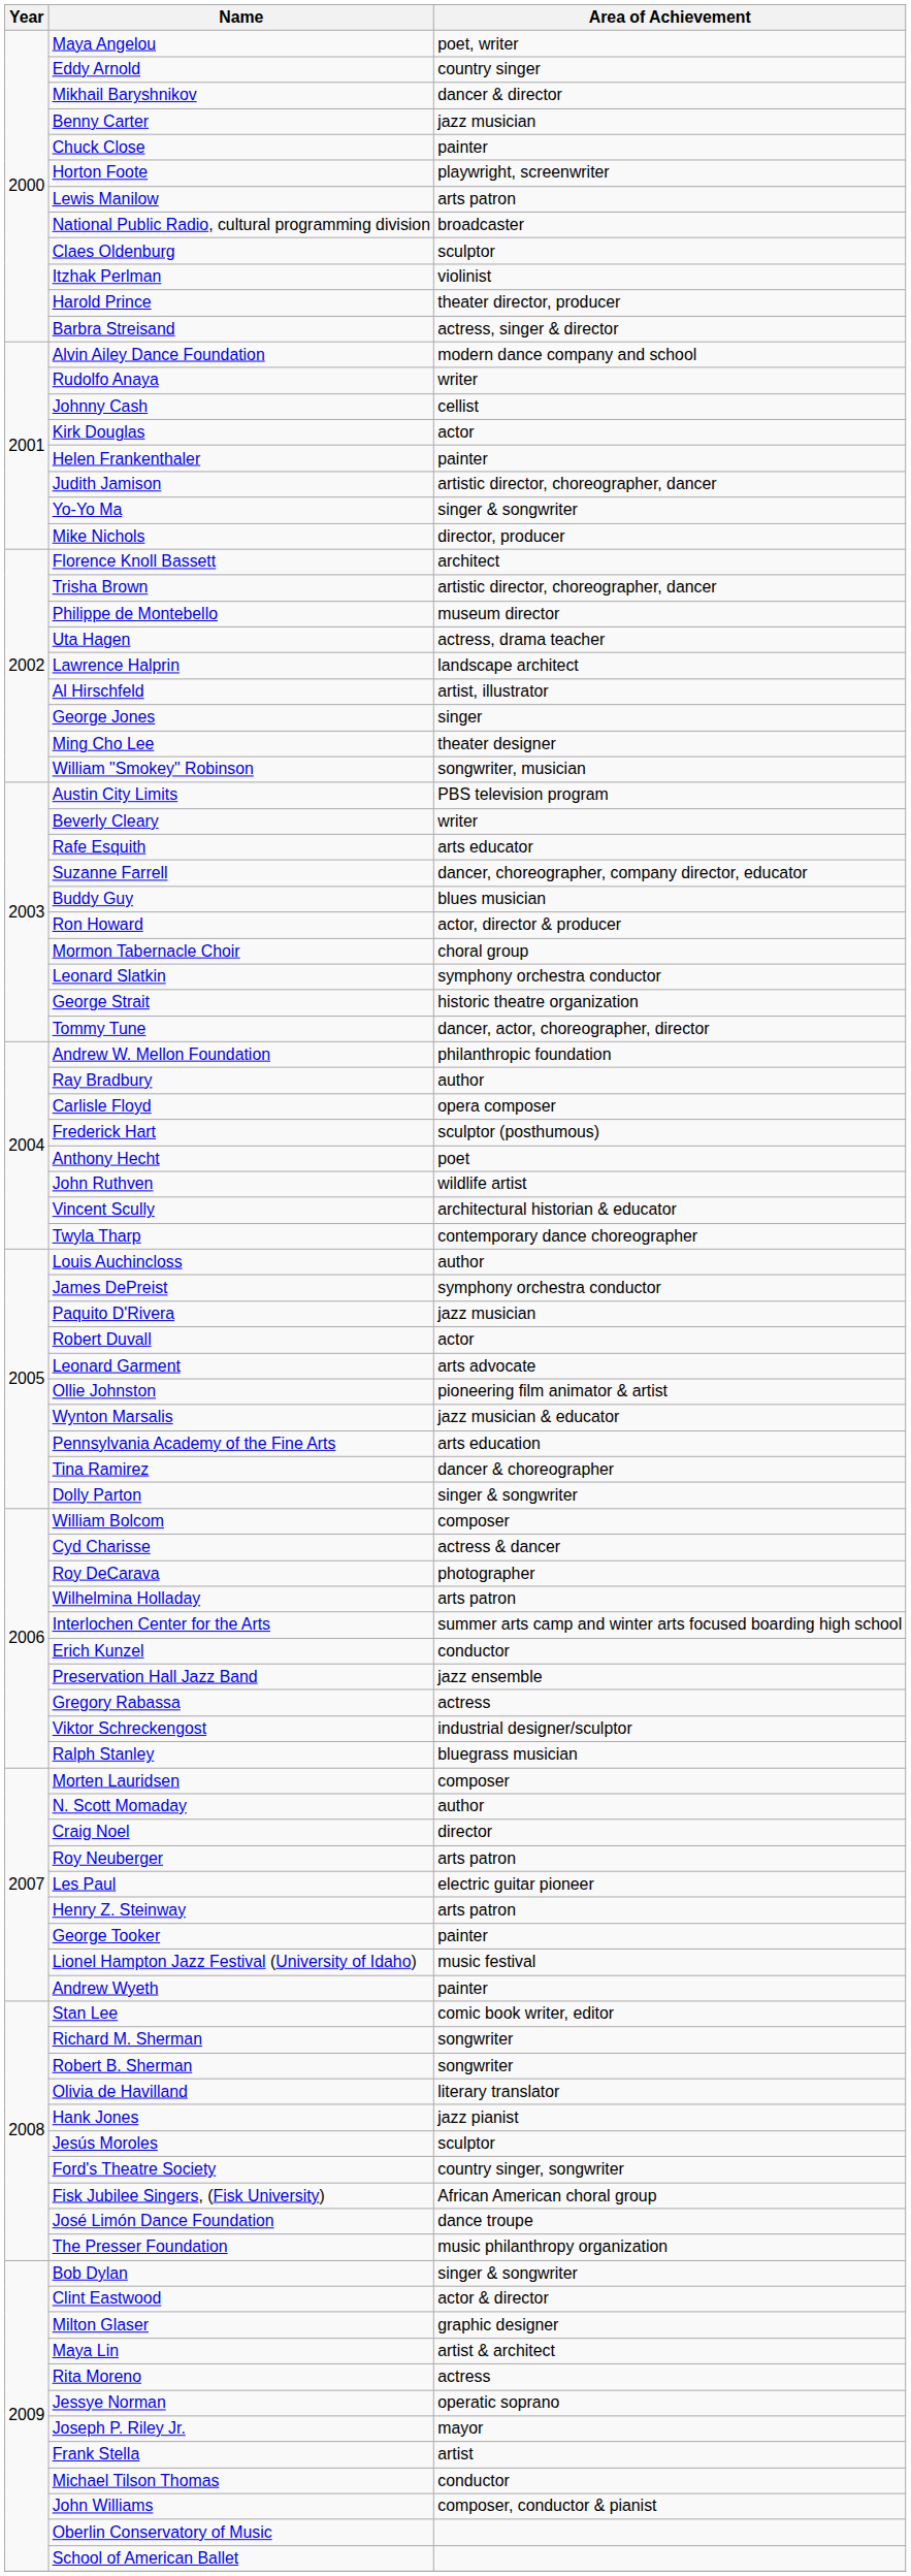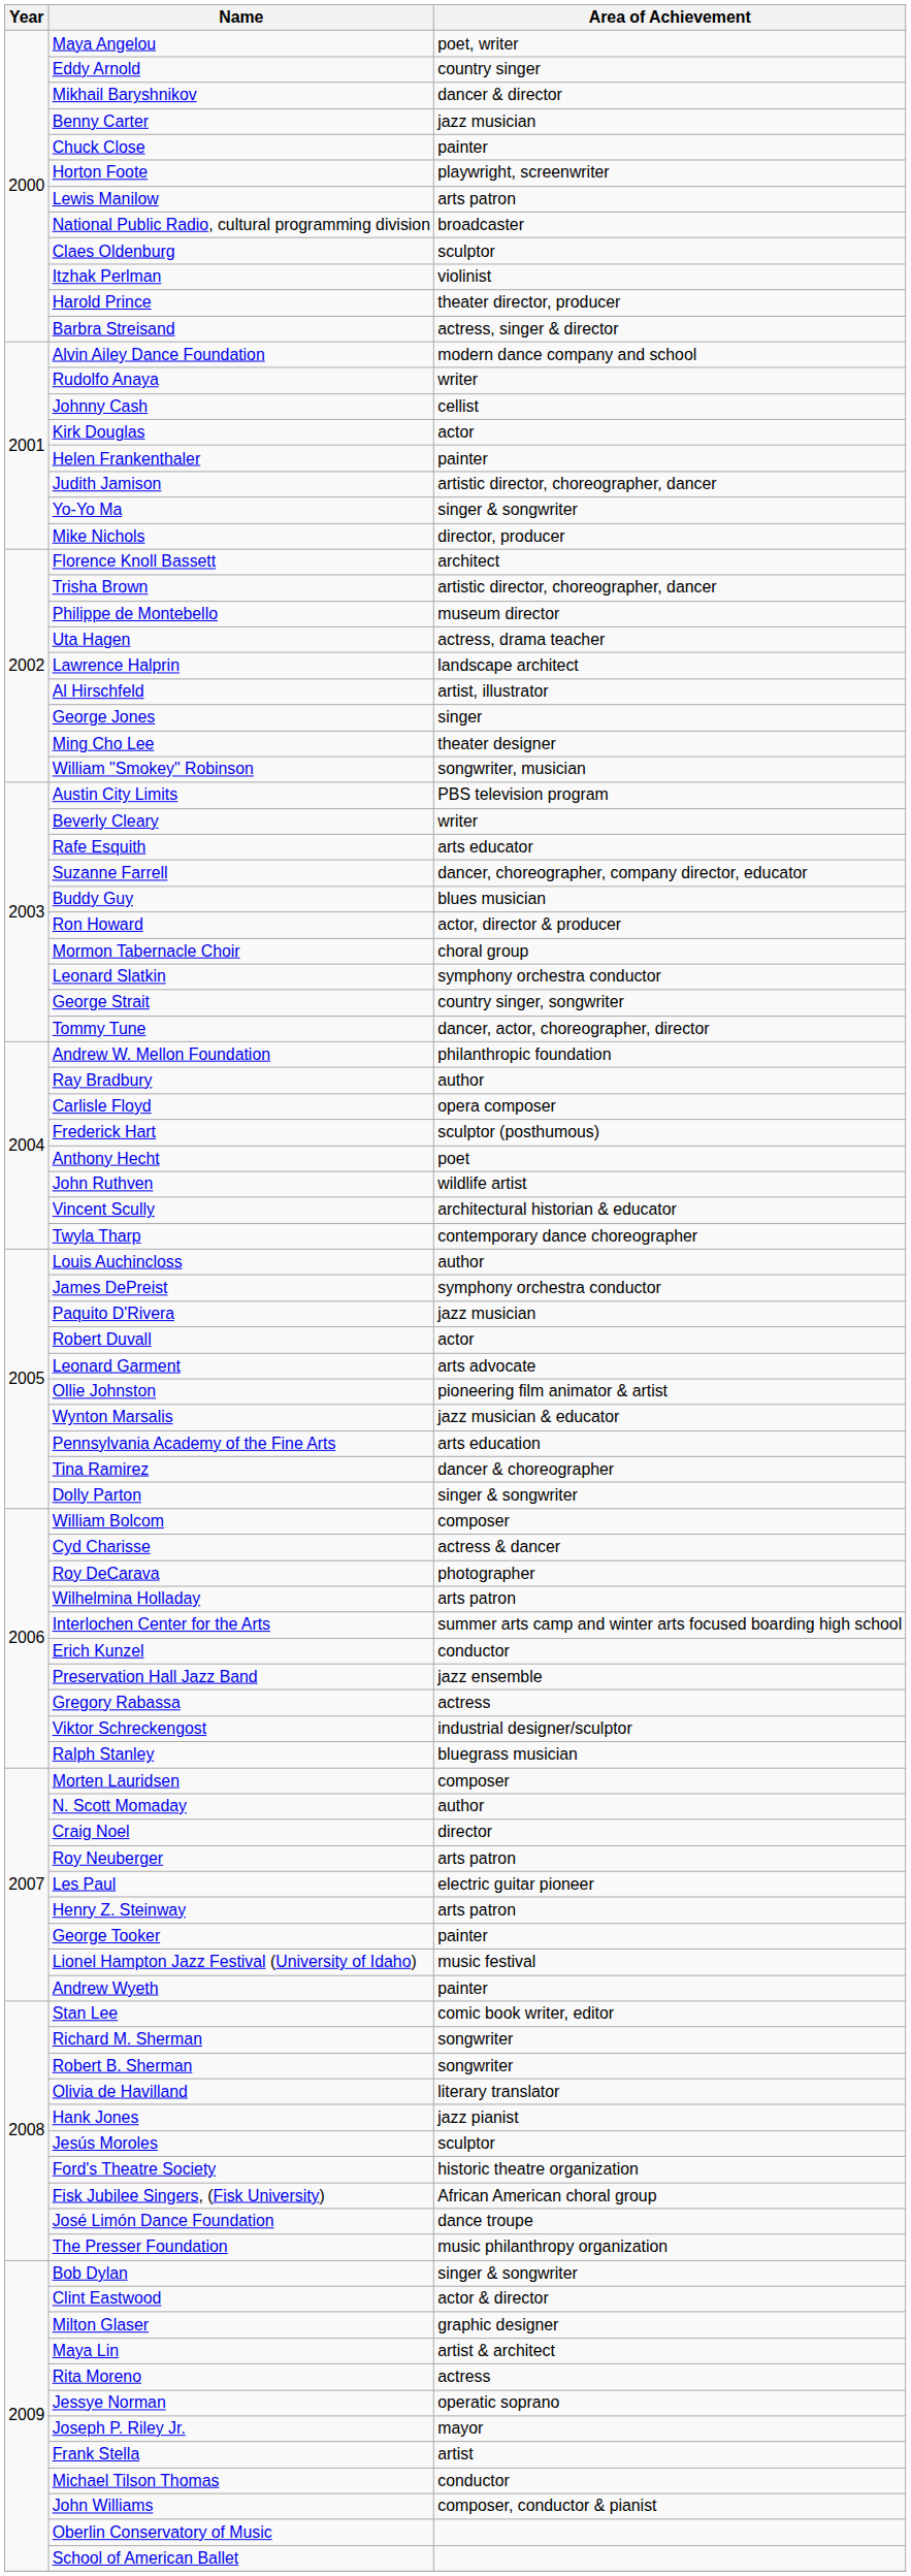 <table class="wikitable sortable">
 <tr>
 <th>Year</th>
 <th>Name</th>
 <th>Area of Achievement</th>
 </tr>
 <tr>
 <td rowspan="12">2000</td>
 <td data-sort-value="Angelou, Maya"><a href='#'>Maya Angelou</a></td>
 <td>poet, writer</td>
 </tr>
 <tr>
 <td data-sort-value="Arnold, Eddy"><a href='#'>Eddy Arnold</a></td>
 <td>country singer</td>
 </tr>
 <tr>
 <td data-sort-value="Baryshnikov, Mikhail"><a href='#'>Mikhail Baryshnikov</a></td>
 <td>dancer & director</td>
 </tr>
 <tr>
 <td data-sort-value="Carter, Benny"><a href='#'>Benny Carter</a></td>
 <td>jazz musician</td>
 </tr>
 <tr>
 <td data-sort-value="Close, Chuck"><a href='#'>Chuck Close</a></td>
 <td>painter</td>
 </tr>
 <tr>
 <td data-sort-value="Foote, Horton"><a href='#'>Horton Foote</a></td>
 <td>playwright, screenwriter</td>
 </tr>
 <tr>
 <td data-sort-value="Manilow, Lewis"><a href='#'>Lewis Manilow</a></td>
 <td>arts patron</td>
 </tr>
 <tr>
 <td><a href='#'>National Public Radio</a>, cultural programming division</td>
 <td>broadcaster</td>
 </tr>
 <tr>
 <td data-sort-value="Oldenburg, Claes"><a href='#'>Claes Oldenburg</a></td>
 <td>sculptor</td>
 </tr>
 <tr>
 <td data-sort-value="Perlman, Itzhak"><a href='#'>Itzhak Perlman</a></td>
 <td>violinist</td>
 </tr>
 <tr>
 <td data-sort-value="Prince, Harold"><a href='#'>Harold Prince</a></td>
 <td>theater director, producer</td>
 </tr>
 <tr>
 <td data-sort-value="Streisand, Barbra"><a href='#'>Barbra Streisand</a></td>
 <td>actress, singer & director</td>
 </tr>
 <tr>
 <td rowspan="8">2001</td>
 <td><a href='#'>Alvin Ailey Dance Foundation</a></td>
 <td>modern dance company and school</td>
 </tr>
 <tr>
 <td data-sort-value="Anaya, Rudolfo"><a href='#'>Rudolfo Anaya</a></td>
 <td>writer</td>
 </tr>
 <tr>
 <td data-sort-value="Cash, Johnny"><a href='#'>Johnny Cash</a></td>
 <td>cellist</td>
 </tr>
 <tr>
 <td data-sort-value="Douglas, Kirk"><a href='#'>Kirk Douglas</a></td>
 <td>actor</td>
 </tr>
 <tr>
 <td data-sort-value="Frankenthaler, Helen"><a href='#'>Helen Frankenthaler</a></td>
 <td>painter</td>
 </tr>
 <tr>
 <td data-sort-value="Jamison, Judith"><a href='#'>Judith Jamison</a></td>
 <td>artistic director, choreographer, dancer</td>
 </tr>
 <tr>
 <td data-sort-value="Ma, Yo-Yo"><a href='#'>Yo-Yo Ma</a></td>
 <td>singer & songwriter</td>
 </tr>
 <tr>
 <td data-sort-value="Nichols, Mike"><a href='#'>Mike Nichols</a></td>
 <td>director, producer</td>
 </tr>
 <tr>
 <td rowspan="9">2002</td>
 <td data-sort-value="Knoll Bassett, Florence"><a href='#'>Florence Knoll Bassett</a></td>
 <td>architect</td>
 </tr>
 <tr>
 <td data-sort-value="Brown, Trisha"><a href='#'>Trisha Brown</a></td>
 <td>artistic director, choreographer, dancer</td>
 </tr>
 <tr>
 <td data-sort-value="de Montebello, Philippe"><a href='#'>Philippe de Montebello</a></td>
 <td>museum director</td>
 </tr>
 <tr>
 <td data-sort-value="Hagen, Uta"><a href='#'>Uta Hagen</a></td>
 <td>actress, drama teacher</td>
 </tr>
 <tr>
 <td data-sort-value="Halprin, Lawrence"><a href='#'>Lawrence Halprin</a></td>
 <td>landscape architect</td>
 </tr>
 <tr>
 <td data-sort-value="Hirschfeld, Al"><a href='#'>Al Hirschfeld</a></td>
 <td>artist, illustrator</td>
 </tr>
 <tr>
 <td data-sort-value="Jones, George"><a href='#'>George Jones</a></td>
 <td>singer</td>
 </tr>
 <tr>
 <td data-sort-value="Lee, Ming Cho "><a href='#'>Ming Cho Lee</a></td>
 <td>theater designer</td>
 </tr>
 <tr>
 <td data-sort-value="Robinson, Smokey"><a href='#'>William "Smokey" Robinson</a></td>
 <td>songwriter, musician</td>
 </tr>
 <tr>
 <td rowspan="10">2003</td>
 <td><a href='#'>Austin City Limits</a></td>
 <td>PBS television program</td>
 </tr>
 <tr>
 <td data-sort-value="Cleary, Beverly"><a href='#'>Beverly Cleary</a></td>
 <td>writer</td>
 </tr>
 <tr>
 <td data-sort-value="Esquith, Rafe"><a href='#'>Rafe Esquith</a></td>
 <td>arts educator</td>
 </tr>
 <tr>
 <td data-sort-value="Farrell, Suzanne"><a href='#'>Suzanne Farrell</a></td>
 <td>dancer, choreographer, company director, educator</td>
 </tr>
 <tr>
 <td data-sort-value="Guy, Buddy"><a href='#'>Buddy Guy</a></td>
 <td>blues musician</td>
 </tr>
 <tr>
 <td data-sort-value="Howard, Ron"><a href='#'>Ron Howard</a></td>
 <td>actor, director & producer</td>
 </tr>
 <tr>
 <td><a href='#'>Mormon Tabernacle Choir</a></td>
 <td>choral group</td>
 </tr>
 <tr>
 <td data-sort-value="Slatkin, Leonard"><a href='#'>Leonard Slatkin</a></td>
 <td>symphony orchestra conductor</td>
 </tr>
 <tr>
 <td data-sort-value="Strait, George"><a href='#'>George Strait</a></td>
-<td>historic theatre organization</td>
+<td>country singer, songwriter</td>
 </tr>
 <tr>
 <td data-sort-value="Tune, Tommy"><a href='#'>Tommy Tune</a></td>
 <td>dancer, actor, choreographer, director</td>
 </tr>
 <tr>
 <td rowspan="8">2004</td>
 <td data-sort-value="Mellon Foundation, Andrew W."><a href='#'>Andrew W. Mellon Foundation</a></td>
 <td>philanthropic foundation</td>
 </tr>
 <tr>
 <td data-sort-value="Bradbury, Ray"><a href='#'>Ray Bradbury</a></td>
 <td>author</td>
 </tr>
 <tr>
 <td data-sort-value="Floyd, Carlisle"><a href='#'>Carlisle Floyd</a></td>
 <td>opera composer</td>
 </tr>
 <tr>
 <td data-sort-value="Hart, Frederick"><a href='#'>Frederick Hart</a></td>
 <td>sculptor (posthumous)</td>
 </tr>
 <tr>
 <td data-sort-value="Hecht, Anthony"><a href='#'>Anthony Hecht</a></td>
 <td>poet</td>
 </tr>
 <tr>
 <td data-sort-value="Ruthven, John"><a href='#'>John Ruthven</a></td>
 <td>wildlife artist</td>
 </tr>
 <tr>
 <td data-sort-value="Scully, Vincent"><a href='#'>Vincent Scully</a></td>
 <td>architectural historian & educator</td>
 </tr>
 <tr>
 <td data-sort-value="Tharp, Twyla"><a href='#'>Twyla Tharp</a></td>
 <td>contemporary dance choreographer</td>
 </tr>
 <tr>
 <td rowspan="10">2005</td>
 <td data-sort-value="Auchincloss, Louis"><a href='#'>Louis Auchincloss</a></td>
 <td>author</td>
 </tr>
 <tr>
 <td data-sort-value="DePreist, James"><a href='#'>James DePreist</a></td>
 <td>symphony orchestra conductor</td>
 </tr>
 <tr>
 <td data-sort-value="D'Rivera, Paquito"><a href='#'>Paquito D'Rivera</a></td>
 <td>jazz musician</td>
 </tr>
 <tr>
 <td data-sort-value="Duvall, Robert"><a href='#'>Robert Duvall</a></td>
 <td>actor</td>
 </tr>
 <tr>
 <td data-sort-value="Garment, Leonard"><a href='#'>Leonard Garment</a></td>
 <td>arts advocate</td>
 </tr>
 <tr>
 <td data-sort-value="Johnston, Ollie"><a href='#'>Ollie Johnston</a></td>
 <td>pioneering film animator & artist</td>
 </tr>
 <tr>
 <td data-sort-value="Marsalis, Wynton"><a href='#'>Wynton Marsalis</a></td>
 <td>jazz musician & educator</td>
 </tr>
 <tr>
 <td><a href='#'>Pennsylvania Academy of the Fine Arts</a></td>
 <td>arts education</td>
 </tr>
 <tr>
 <td data-sort-value="Ramirez, Tina"><a href='#'>Tina Ramirez</a></td>
 <td>dancer & choreographer</td>
 </tr>
 <tr>
 <td data-sort-value="Parton, Dolly"><a href='#'>Dolly Parton</a></td>
 <td>singer & songwriter</td>
 </tr>
 <tr>
 <td rowspan="10">2006</td>
 <td data-sort-value="Bolcom, William"><a href='#'>William Bolcom</a></td>
 <td>composer</td>
 </tr>
 <tr>
 <td data-sort-value="Charisse, Cyd"><a href='#'>Cyd Charisse</a></td>
 <td>actress & dancer</td>
 </tr>
 <tr>
 <td data-sort-value="DeCarava, Roy"><a href='#'>Roy DeCarava</a></td>
 <td>photographer</td>
 </tr>
 <tr>
 <td data-sort-value="Holladay, Wilhelmina"><a href='#'>Wilhelmina Holladay</a></td>
 <td>arts patron</td>
 </tr>
 <tr>
 <td><a href='#'>Interlochen Center for the Arts</a></td>
 <td>summer arts camp and winter arts focused boarding high school</td>
 </tr>
 <tr>
 <td data-sort-value="Kunzel, Erich"><a href='#'>Erich Kunzel</a></td>
 <td>conductor</td>
 </tr>
 <tr>
 <td><a href='#'>Preservation Hall Jazz Band</a></td>
 <td>jazz ensemble</td>
 </tr>
 <tr>
 <td data-sort-value="Rabassa, Gregory"><a href='#'>Gregory Rabassa</a></td>
 <td>actress</td>
 </tr>
 <tr>
 <td data-sort-value="Schreckengost, Viktor"><a href='#'>Viktor Schreckengost</a></td>
 <td>industrial designer/sculptor</td>
 </tr>
 <tr>
 <td data-sort-value="Stanley, Ralph"><a href='#'>Ralph Stanley</a></td>
 <td>bluegrass musician</td>
 </tr>
 <tr>
 <td rowspan="9">2007</td>
 <td data-sort-value="Lauridsen, Morten"><a href='#'>Morten Lauridsen</a></td>
 <td>composer</td>
 </tr>
 <tr>
 <td data-sort-value="Momaday, N. Scott"><a href='#'>N. Scott Momaday</a></td>
 <td>author</td>
 </tr>
 <tr>
 <td data-sort-value="Noel, Craig"><a href='#'>Craig Noel</a></td>
 <td>director</td>
 </tr>
 <tr>
 <td data-sort-value="Neuberger, Roy"><a href='#'>Roy Neuberger</a></td>
 <td>arts patron</td>
 </tr>
 <tr>
 <td data-sort-value="Paul, Les"><a href='#'>Les Paul</a></td>
 <td>electric guitar pioneer</td>
 </tr>
 <tr>
 <td data-sort-value="Steinway, Henry Z."><a href='#'>Henry Z. Steinway</a></td>
 <td>arts patron</td>
 </tr>
 <tr>
 <td data-sort-value="Tooker, George"><a href='#'>George Tooker</a></td>
 <td>painter</td>
 </tr>
 <tr>
 <td><a href='#'>Lionel Hampton Jazz Festival</a> (<a href='#'>University of Idaho</a>)</td>
 <td>music festival</td>
 </tr>
 <tr>
 <td data-sort-value="Wyeth, Andrew"><a href='#'>Andrew Wyeth</a></td>
 <td>painter</td>
 </tr>
 <tr>
 <td rowspan="10">2008</td>
 <td data-sort-value="Lee, Stan"><a href='#'>Stan Lee</a></td>
 <td>comic book writer, editor</td>
 </tr>
 <tr>
 <td data-sort-value="Sherman, Richard M."><a href='#'>Richard M. Sherman</a></td>
 <td>songwriter</td>
 </tr>
 <tr>
 <td data-sort-value="Sherman, Robert B."><a href='#'>Robert B. Sherman</a></td>
 <td>songwriter</td>
 </tr>
 <tr>
 <td data-sort-value="de Havilland, Olivia"><a href='#'>Olivia de Havilland</a></td>
 <td>literary translator</td>
 </tr>
 <tr>
 <td data-sort-value="Jones, Hank"><a href='#'>Hank Jones</a></td>
 <td>jazz pianist</td>
 </tr>
 <tr>
 <td data-sort-value="Moroles, Jesús"><a href='#'>Jesús Moroles</a></td>
 <td>sculptor</td>
 </tr>
 <tr>
 <td><a href='#'>Ford's Theatre Society</a></td>
-<td>country singer, songwriter</td>
+<td>historic theatre organization</td>
 </tr>
 <tr>
 <td><a href='#'>Fisk Jubilee Singers</a>, (<a href='#'>Fisk University</a>)</td>
 <td>African American choral group</td>
 </tr>
 <tr>
 <td data-sort-value="Limón, José"><a href='#'>José Limón Dance Foundation</a></td>
 <td>dance troupe</td>
 </tr>
 <tr>
 <td data-sort-value="Presser Company, Theodore"><a href='#'>The Presser Foundation</a></td>
 <td>music philanthropy organization</td>
 </tr>
 <tr>
 <td rowspan="12">2009</td>
 <td data-sort-value="Dylan, Bob"><a href='#'>Bob Dylan</a></td>
 <td>singer & songwriter</td>
 </tr>
 <tr>
 <td data-sort-value="Eastwood, Clint"><a href='#'>Clint Eastwood</a></td>
 <td>actor & director</td>
 </tr>
 <tr>
 <td data-sort-value="Glaser, Milton"><a href='#'>Milton Glaser</a></td>
 <td>graphic designer</td>
 </tr>
 <tr>
 <td data-sort-value="Lin, Maya"><a href='#'>Maya Lin</a></td>
 <td>artist & architect</td>
 </tr>
 <tr>
 <td data-sort-value="Moreno, Rita"><a href='#'>Rita Moreno</a></td>
 <td>actress</td>
 </tr>
 <tr>
 <td data-sort-value="Norman, Jessye"><a href='#'>Jessye Norman</a></td>
 <td>operatic soprano</td>
 </tr>
 <tr>
 <td data-sort-value="Riley, Joseph P."><a href='#'>Joseph P. Riley Jr.</a></td>
 <td>mayor</td>
 </tr>
 <tr>
 <td data-sort-value="Stella, Frank"><a href='#'>Frank Stella</a></td>
 <td>artist</td>
 </tr>
 <tr>
 <td data-sort-value="Thomas, Michael Tilson "><a href='#'>Michael Tilson Thomas</a></td>
 <td>conductor</td>
 </tr>
 <tr>
 <td data-sort-value="Williams, John"><a href='#'>John Williams</a></td>
 <td>composer, conductor & pianist</td>
 </tr>
 <tr>
 <td><a href='#'>Oberlin Conservatory of Music</a></td>
 <td></td>
 </tr>
 <tr>
 <td data-sort-value="American Ballet, School of"><a href='#'>School of American Ballet</a></td>
 <td></td>
 </tr>
 <tr>
 </tr>
 </table>
